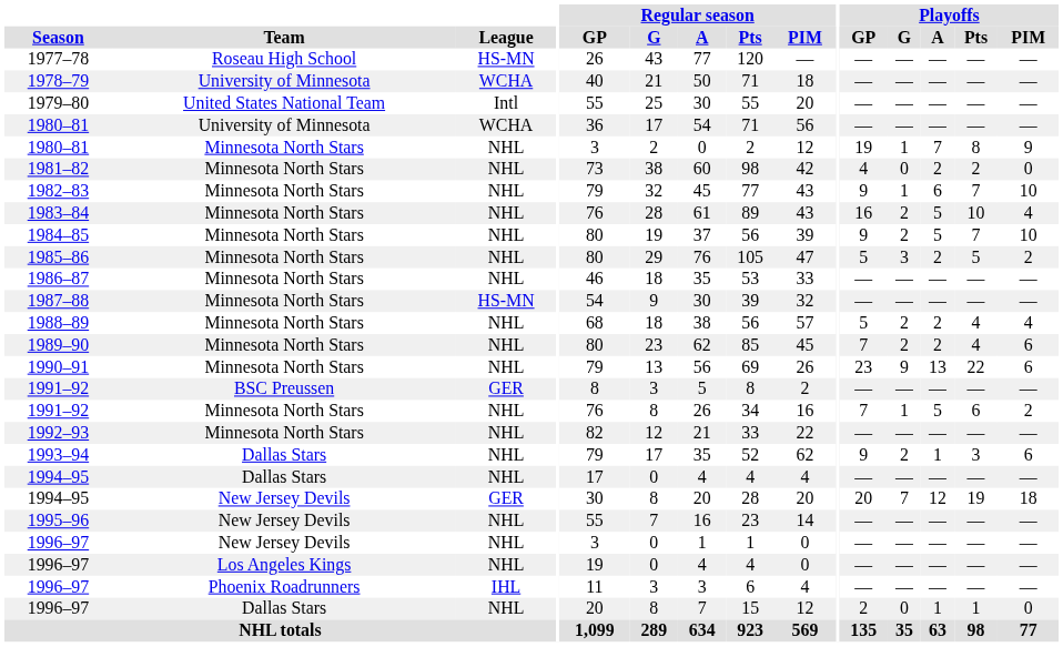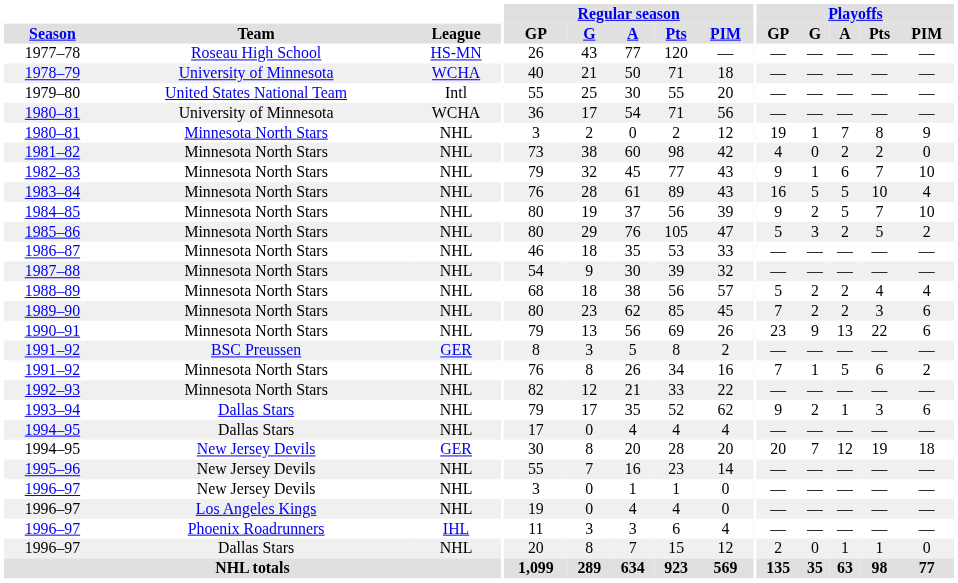 <table border="0" cellpadding="1" cellspacing="0" style="text-align:center; width:60em">
 <tr bgcolor="#e0e0e0">
 <th colspan="3" bgcolor="#ffffff"></th>
 <th rowspan="100" bgcolor="#ffffff"></th>
 <th colspan="5"><a href='#'>Regular season</a></th>
 <th rowspan="100" bgcolor="#ffffff"></th>
 <th colspan="5"><a href='#'>Playoffs</a></th>
 </tr>
 <tr bgcolor="#e0e0e0">
 <th><a href='#'>Season</a></th>
 <th>Team</th>
 <th>League</th>
 <th>GP</th>
 <th><a href='#'>G</a></th>
 <th><a href='#'>A</a></th>
 <th><a href='#'>Pts</a></th>
 <th><a href='#'>PIM</a></th>
 <th>GP</th>
 <th>G</th>
 <th>A</th>
 <th>Pts</th>
 <th>PIM</th>
 </tr>
 <tr>
 <td>1977–78</td>
 <td><a href='#'>Roseau High School</a></td>
 <td><a href='#'>HS-MN</a></td>
 <td>26</td>
 <td>43</td>
 <td>77</td>
 <td>120</td>
 <td>—</td>
 <td>—</td>
 <td>—</td>
 <td>—</td>
 <td>—</td>
 <td>—</td>
 </tr>
 <tr bgcolor="#f0f0f0">
 <td><a href='#'>1978–79</a></td>
 <td><a href='#'>University of Minnesota</a></td>
 <td><a href='#'>WCHA</a></td>
 <td>40</td>
 <td>21</td>
 <td>50</td>
 <td>71</td>
 <td>18</td>
 <td>—</td>
 <td>—</td>
 <td>—</td>
 <td>—</td>
 <td>—</td>
 </tr>
 <tr>
 <td>1979–80</td>
 <td><a href='#'>United States National Team</a></td>
 <td>Intl</td>
 <td>55</td>
 <td>25</td>
 <td>30</td>
 <td>55</td>
 <td>20</td>
 <td>—</td>
 <td>—</td>
 <td>—</td>
 <td>—</td>
 <td>—</td>
 </tr>
 <tr bgcolor="#f0f0f0">
 <td><a href='#'>1980–81</a></td>
 <td>University of Minnesota</td>
 <td>WCHA</td>
 <td>36</td>
 <td>17</td>
 <td>54</td>
 <td>71</td>
 <td>56</td>
 <td>—</td>
 <td>—</td>
 <td>—</td>
 <td>—</td>
 <td>—</td>
 </tr>
 <tr>
 <td><a href='#'>1980–81</a></td>
 <td><a href='#'>Minnesota North Stars</a></td>
 <td>NHL</td>
 <td>3</td>
 <td>2</td>
 <td>0</td>
 <td>2</td>
 <td>12</td>
 <td>19</td>
 <td>1</td>
 <td>7</td>
 <td>8</td>
 <td>9</td>
 </tr>
 <tr bgcolor="#f0f0f0">
 <td><a href='#'>1981–82</a></td>
 <td>Minnesota North Stars</td>
 <td>NHL</td>
 <td>73</td>
 <td>38</td>
 <td>60</td>
 <td>98</td>
 <td>42</td>
 <td>4</td>
 <td>0</td>
 <td>2</td>
 <td>2</td>
 <td>0</td>
 </tr>
 <tr>
 <td><a href='#'>1982–83</a></td>
 <td>Minnesota North Stars</td>
 <td>NHL</td>
 <td>79</td>
 <td>32</td>
 <td>45</td>
 <td>77</td>
 <td>43</td>
 <td>9</td>
 <td>1</td>
 <td>6</td>
 <td>7</td>
 <td>10</td>
 </tr>
 <tr bgcolor="#f0f0f0">
 <td><a href='#'>1983–84</a></td>
 <td>Minnesota North Stars</td>
 <td>NHL</td>
 <td>76</td>
 <td>28</td>
 <td>61</td>
 <td>89</td>
 <td>43</td>
 <td>16</td>
-<td>2</td>
+<td>5</td>
 <td>5</td>
 <td>10</td>
 <td>4</td>
 </tr>
 <tr>
 <td><a href='#'>1984–85</a></td>
 <td>Minnesota North Stars</td>
 <td>NHL</td>
 <td>80</td>
 <td>19</td>
 <td>37</td>
 <td>56</td>
 <td>39</td>
 <td>9</td>
 <td>2</td>
 <td>5</td>
 <td>7</td>
 <td>10</td>
 </tr>
 <tr bgcolor="#f0f0f0">
 <td><a href='#'>1985–86</a></td>
 <td>Minnesota North Stars</td>
 <td>NHL</td>
 <td>80</td>
 <td>29</td>
 <td>76</td>
 <td>105</td>
 <td>47</td>
 <td>5</td>
 <td>3</td>
 <td>2</td>
 <td>5</td>
 <td>2</td>
 </tr>
 <tr>
 <td><a href='#'>1986–87</a></td>
 <td>Minnesota North Stars</td>
 <td>NHL</td>
 <td>46</td>
 <td>18</td>
 <td>35</td>
 <td>53</td>
 <td>33</td>
 <td>—</td>
 <td>—</td>
 <td>—</td>
 <td>—</td>
 <td>—</td>
 </tr>
 <tr bgcolor="#f0f0f0">
 <td><a href='#'>1987–88</a></td>
 <td>Minnesota North Stars</td>
-<td><a href='#'>HS-MN</a></td>
+<td>NHL</td>
 <td>54</td>
 <td>9</td>
 <td>30</td>
 <td>39</td>
 <td>32</td>
 <td>—</td>
 <td>—</td>
 <td>—</td>
 <td>—</td>
 <td>—</td>
 </tr>
 <tr>
 <td><a href='#'>1988–89</a></td>
 <td>Minnesota North Stars</td>
 <td>NHL</td>
 <td>68</td>
 <td>18</td>
 <td>38</td>
 <td>56</td>
 <td>57</td>
 <td>5</td>
 <td>2</td>
 <td>2</td>
 <td>4</td>
 <td>4</td>
 </tr>
 <tr bgcolor="#f0f0f0">
 <td><a href='#'>1989–90</a></td>
 <td>Minnesota North Stars</td>
 <td>NHL</td>
 <td>80</td>
 <td>23</td>
 <td>62</td>
 <td>85</td>
 <td>45</td>
 <td>7</td>
 <td>2</td>
 <td>2</td>
-<td>4</td>
+<td>3</td>
 <td>6</td>
 </tr>
 <tr>
 <td><a href='#'>1990–91</a></td>
 <td>Minnesota North Stars</td>
 <td>NHL</td>
 <td>79</td>
 <td>13</td>
 <td>56</td>
 <td>69</td>
 <td>26</td>
 <td>23</td>
 <td>9</td>
 <td>13</td>
 <td>22</td>
 <td>6</td>
 </tr>
 <tr bgcolor="#f0f0f0">
 <td><a href='#'>1991–92</a></td>
 <td><a href='#'>BSC Preussen</a></td>
 <td><a href='#'>GER</a></td>
 <td>8</td>
 <td>3</td>
 <td>5</td>
 <td>8</td>
 <td>2</td>
 <td>—</td>
 <td>—</td>
 <td>—</td>
 <td>—</td>
 <td>—</td>
 </tr>
 <tr>
 <td><a href='#'>1991–92</a></td>
 <td>Minnesota North Stars</td>
 <td>NHL</td>
 <td>76</td>
 <td>8</td>
 <td>26</td>
 <td>34</td>
 <td>16</td>
 <td>7</td>
 <td>1</td>
 <td>5</td>
 <td>6</td>
 <td>2</td>
 </tr>
 <tr bgcolor="#f0f0f0">
 <td><a href='#'>1992–93</a></td>
 <td>Minnesota North Stars</td>
 <td>NHL</td>
 <td>82</td>
 <td>12</td>
 <td>21</td>
 <td>33</td>
 <td>22</td>
 <td>—</td>
 <td>—</td>
 <td>—</td>
 <td>—</td>
 <td>—</td>
 </tr>
 <tr>
 <td><a href='#'>1993–94</a></td>
 <td><a href='#'>Dallas Stars</a></td>
 <td>NHL</td>
 <td>79</td>
 <td>17</td>
 <td>35</td>
 <td>52</td>
 <td>62</td>
 <td>9</td>
 <td>2</td>
 <td>1</td>
 <td>3</td>
 <td>6</td>
 </tr>
 <tr bgcolor="#f0f0f0">
 <td><a href='#'>1994–95</a></td>
 <td>Dallas Stars</td>
 <td>NHL</td>
 <td>17</td>
 <td>0</td>
 <td>4</td>
 <td>4</td>
 <td>4</td>
 <td>—</td>
 <td>—</td>
 <td>—</td>
 <td>—</td>
 <td>—</td>
 </tr>
 <tr>
 <td>1994–95</td>
 <td><a href='#'>New Jersey Devils</a></td>
 <td><a href='#'>GER</a></td>
 <td>30</td>
 <td>8</td>
 <td>20</td>
 <td>28</td>
 <td>20</td>
 <td>20</td>
 <td>7</td>
 <td>12</td>
 <td>19</td>
 <td>18</td>
 </tr>
 <tr bgcolor="#f0f0f0">
 <td><a href='#'>1995–96</a></td>
 <td>New Jersey Devils</td>
 <td>NHL</td>
 <td>55</td>
 <td>7</td>
 <td>16</td>
 <td>23</td>
 <td>14</td>
 <td>—</td>
 <td>—</td>
 <td>—</td>
 <td>—</td>
 <td>—</td>
 </tr>
 <tr>
 <td><a href='#'>1996–97</a></td>
 <td>New Jersey Devils</td>
 <td>NHL</td>
 <td>3</td>
 <td>0</td>
 <td>1</td>
 <td>1</td>
 <td>0</td>
 <td>—</td>
 <td>—</td>
 <td>—</td>
 <td>—</td>
 <td>—</td>
 </tr>
 <tr bgcolor="#f0f0f0">
 <td>1996–97</td>
 <td><a href='#'>Los Angeles Kings</a></td>
 <td>NHL</td>
 <td>19</td>
 <td>0</td>
 <td>4</td>
 <td>4</td>
 <td>0</td>
 <td>—</td>
 <td>—</td>
 <td>—</td>
 <td>—</td>
 <td>—</td>
 </tr>
 <tr>
 <td><a href='#'>1996–97</a></td>
 <td><a href='#'>Phoenix Roadrunners</a></td>
 <td><a href='#'>IHL</a></td>
 <td>11</td>
 <td>3</td>
 <td>3</td>
 <td>6</td>
 <td>4</td>
 <td>—</td>
 <td>—</td>
 <td>—</td>
 <td>—</td>
 <td>—</td>
 </tr>
 <tr bgcolor="#f0f0f0">
 <td>1996–97</td>
 <td>Dallas Stars</td>
 <td>NHL</td>
 <td>20</td>
 <td>8</td>
 <td>7</td>
 <td>15</td>
 <td>12</td>
 <td>2</td>
 <td>0</td>
 <td>1</td>
 <td>1</td>
 <td>0</td>
 </tr>
 <tr bgcolor="#e0e0e0">
 <th colspan="3">NHL totals</th>
 <th>1,099</th>
 <th>289</th>
 <th>634</th>
 <th>923</th>
 <th>569</th>
 <th>135</th>
 <th>35</th>
 <th>63</th>
 <th>98</th>
 <th>77</th>
 </tr>
 </table>
